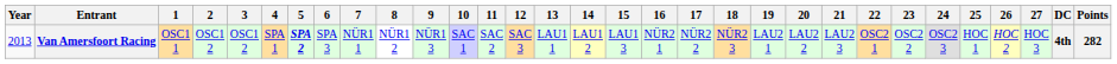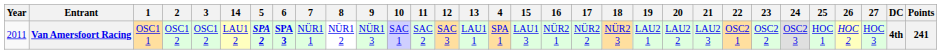 <table class="wikitable" style="text-align:center; font-size:90%">
 <tr>
 <th>Year</th>
 <th>Entrant</th>
 <th>1</th>
 <th>2</th>
 <th>3</th>
-<th>4</th>
+<th>14</th>
 <th>5</th>
 <th>6</th>
 <th>7</th>
 <th>8</th>
 <th>9</th>
 <th>10</th>
 <th>11</th>
 <th>12</th>
 <th>13</th>
-<th>14</th>
+<th>4</th>
 <th>15</th>
 <th>16</th>
 <th>17</th>
 <th>18</th>
 <th>19</th>
 <th>20</th>
 <th>21</th>
 <th>22</th>
 <th>23</th>
 <th>24</th>
 <th>25</th>
 <th>26</th>
 <th>27</th>
 <th>DC</th>
 <th>Points</th>
 </tr>
 <tr>
-<td><a href='#'>2013</a></td>
+<td><a href='#'>2011</a></td>
 <th><a href='#'>Van Amersfoort Racing</a></th>
 <td style="background:#FFDF9F;"><a href='#'>OSC1<br>1</a><br></td>
 <td style="background:#DFFFDF;"><a href='#'>OSC1<br>2</a><br></td>
 <td style="background:#DFFFDF;"><a href='#'>OSC1<br>2</a><br></td>
-<td style="background:#FFDF9F;"><a href='#'>SPA<br>1</a><br></td>
+<td style="background:#FFFFBF;"><a href='#'>LAU1<br>2</a><br></td>
 <td style="background:#DFFFDF;"><strong><em><a href='#'>SPA<br>2</a></em><br></strong></td>
-<td style="background:#DFFFDF;"><a href='#'>SPA<br>3</a><br></td>
+<td style="background:#DFFFDF;"><strong><a href='#'>SPA<br>3</a><br></strong></td>
 <td style="background:#DFFFDF;"><a href='#'>NÜR1<br>1</a><br></td>
 <td style="background:#FFFFFF;"><a href='#'>NÜR1<br>2</a><br></td>
 <td style="background:#DFFFDF;"><a href='#'>NÜR1<br>3</a><br></td>
 <td style="background:#CFCFFF;"><a href='#'>SAC<br>1</a><br></td>
 <td style="background:#DFFFDF;"><a href='#'>SAC<br>2</a><br></td>
 <td style="background:#FFDF9F;"><a href='#'>SAC<br>3</a><br></td>
 <td style="background:#DFFFDF;"><a href='#'>LAU1<br>1</a><br></td>
-<td style="background:#FFFFBF;"><a href='#'>LAU1<br>2</a><br></td>
+<td style="background:#FFDF9F;"><a href='#'>SPA<br>1</a><br></td>
 <td style="background:#DFFFDF;"><a href='#'>LAU1<br>3</a><br></td>
 <td style="background:#DFFFDF;"><a href='#'>NÜR2<br>1</a><br></td>
 <td style="background:#DFFFDF;"><a href='#'>NÜR2<br>2</a><br></td>
 <td style="background:#FFDF9F;"><a href='#'>NÜR2<br>3</a><br></td>
 <td style="background:#DFFFDF;"><a href='#'>LAU2<br>1</a><br></td>
 <td style="background:#DFFFDF;"><a href='#'>LAU2<br>2</a><br></td>
 <td style="background:#DFFFDF;"><a href='#'>LAU2<br>3</a><br></td>
 <td style="background:#FFDF9F;"><a href='#'>OSC2<br>1</a><br></td>
 <td style="background:#DFFFDF;"><a href='#'>OSC2<br>2</a><br></td>
 <td style="background:#DFDFDF;"><a href='#'>OSC2<br>3</a><br></td>
 <td style="background:#DFFFDF;"><a href='#'>HOC<br>1</a><br></td>
 <td style="background:#FFFFBF;"><em><a href='#'>HOC<br>2</a></em><br></td>
 <td style="background:#DFFFDF;"><a href='#'>HOC<br>3</a><br></td>
 <th>4th</th>
-<th>282</th>
+<th>241</th>
 </tr>
 </table>
